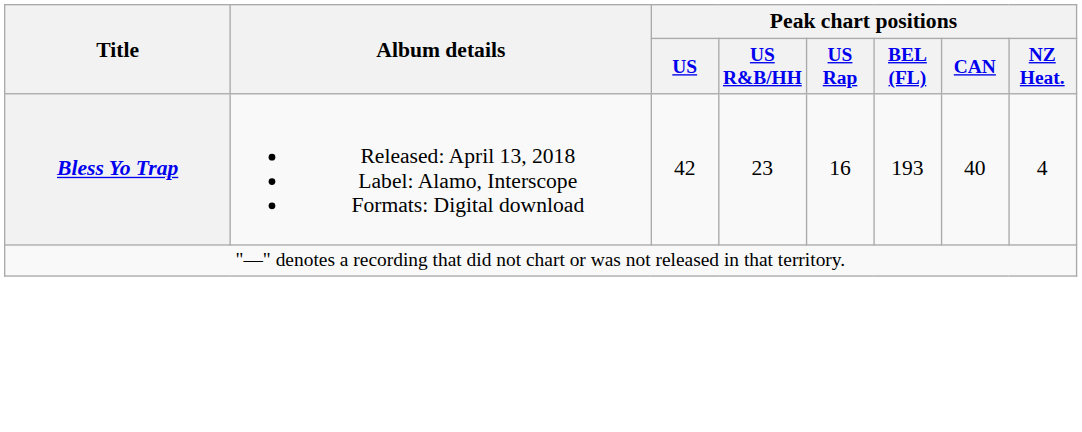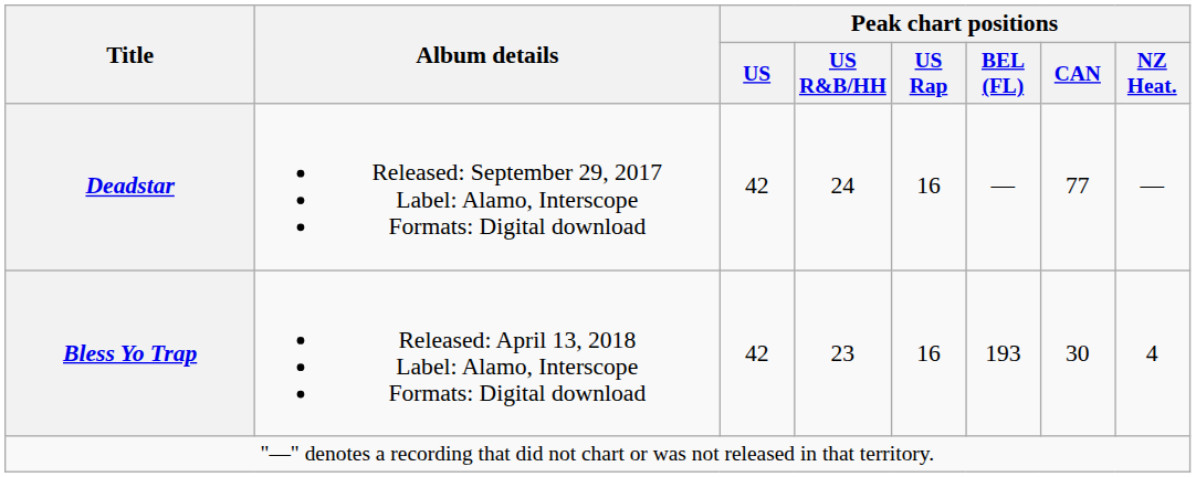 <table class="wikitable plainrowheaders" style="text-align:center;">
 <tr>
 <th scope="col" rowspan="2" style="width:10em;">Title</th>
 <th scope="col" rowspan="2" style="width:19em;">Album details</th>
 <th colspan="6" scope="col">Peak chart positions</th>
 </tr>
 <tr>
 <th scope="col" style="width:3em;font-size:90%;"><a href='#'>US</a><br></th>
 <th scope="col" style="width:3em;font-size:90%;"><a href='#'>US R&B/HH</a><br></th>
 <th scope="col" style="width:3em;font-size:90%;"><a href='#'>US Rap</a><br></th>
 <th scope="col" style="width:3em;font-size:90%;"><a href='#'>BEL<br>(FL)</a><br></th>
 <th scope="col" style="width:3em;font-size:90%;"><a href='#'>CAN</a><br></th>
 <th scope="col" style="width:3em;font-size:90%;"><a href='#'>NZ</a><br><a href='#'>Heat.</a><br></th>
 </tr>
 <tr>
+<th scope="row"><em><a href='#'>Deadstar</a></em></th>
+<td><br><ul><li>Released: September 29, 2017</li><li>Label: Alamo, Interscope</li><li>Formats: Digital download</li></ul></td>
+<td>42</td>
+<td>24</td>
+<td>16</td>
+<td>—</td>
+<td>77</td>
+<td>—</td>
+</tr>
+<tr>
 <th scope="row"><em><a href='#'>Bless Yo Trap</a></em><br></th>
 <td><br><ul><li>Released: April 13, 2018</li><li>Label: Alamo, Interscope</li><li>Formats: Digital download</li></ul></td>
 <td>42</td>
 <td>23</td>
 <td>16</td>
 <td>193</td>
-<td>40</td>
+<td>30</td>
 <td>4</td>
 </tr>
 <tr>
 <td colspan="8" style="font-size:90%">"—" denotes a recording that did not chart or was not released in that territory.</td>
 </tr>
 </table>
